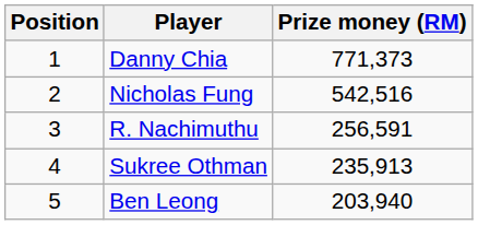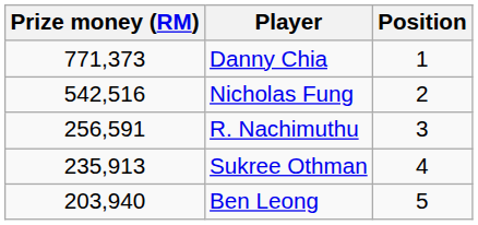 <table class=wikitable>
 <tr>
+<th>Prize money (<a href='#'>RM</a>)</th>
+<th>Player</th>
 <th>Position</th>
-<th>Player</th>
-<th>Prize money (<a href='#'>RM</a>)</th>
 </tr>
 <tr>
+<td align=center>771,373</td>
+<td> <a href='#'>Danny Chia</a></td>
 <td align=center>1</td>
-<td> <a href='#'>Danny Chia</a></td>
-<td align=center>771,373</td>
 </tr>
 <tr>
+<td align=center>542,516</td>
+<td> <a href='#'>Nicholas Fung</a></td>
 <td align=center>2</td>
-<td> <a href='#'>Nicholas Fung</a></td>
-<td align=center>542,516</td>
 </tr>
 <tr>
+<td align=center>256,591</td>
+<td> <a href='#'>R. Nachimuthu</a></td>
 <td align=center>3</td>
-<td> <a href='#'>R. Nachimuthu</a></td>
-<td align=center>256,591</td>
 </tr>
 <tr>
+<td align=center>235,913</td>
+<td> <a href='#'>Sukree Othman</a></td>
 <td align=center>4</td>
-<td> <a href='#'>Sukree Othman</a></td>
-<td align=center>235,913</td>
 </tr>
 <tr>
+<td align=center>203,940</td>
+<td> <a href='#'>Ben Leong</a></td>
 <td align=center>5</td>
-<td> <a href='#'>Ben Leong</a></td>
-<td align=center>203,940</td>
 </tr>
 </table>
